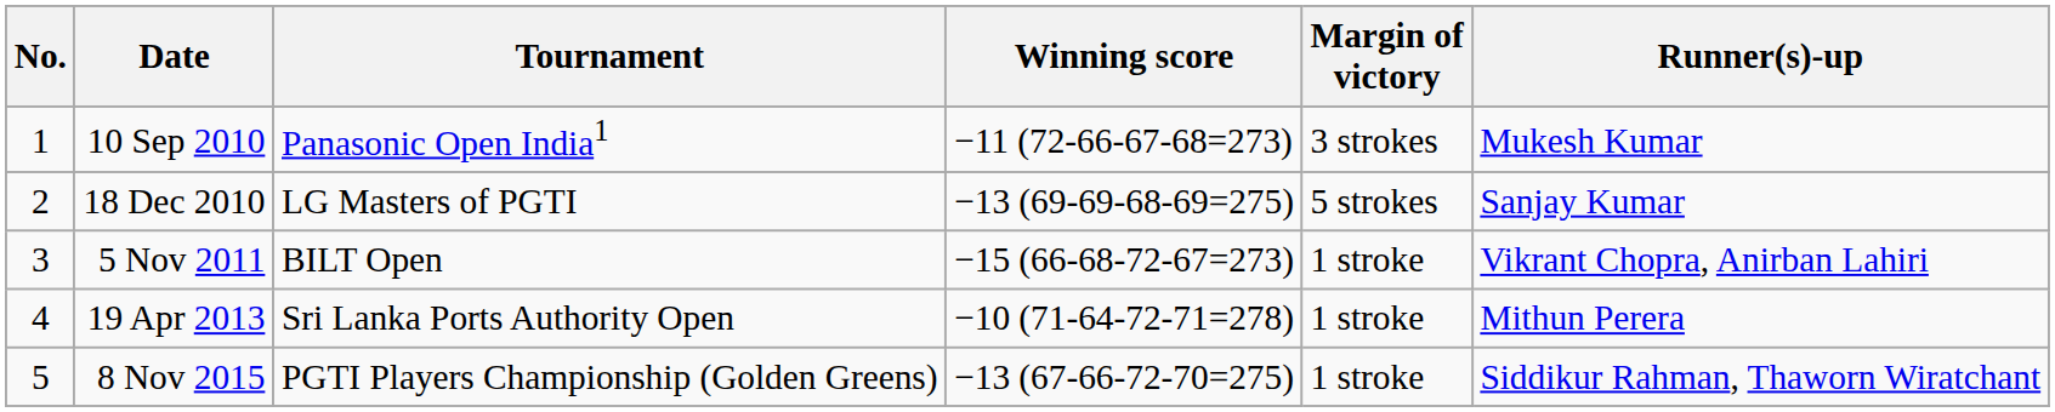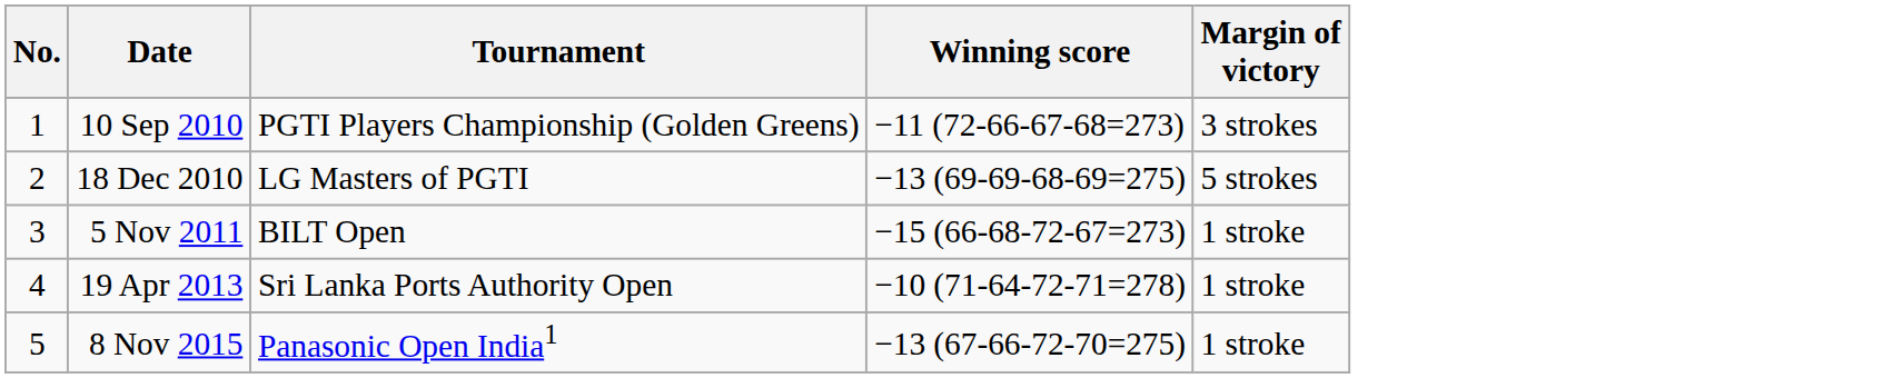 <table class="wikitable" style="font-size:95%;">
 <tr>
 <th>No.</th>
 <th>Date</th>
 <th>Tournament</th>
 <th>Winning score</th>
 <th>Margin of<br>victory</th>
-<th>Runner(s)-up</th>
 </tr>
 <tr>
 <td align=center>1</td>
 <td align=right>10 Sep <a href='#'>2010</a></td>
-<td><a href='#'>Panasonic Open India</a><sup>1</sup></td>
+<td>PGTI Players Championship (Golden Greens)</td>
 <td>−11 (72-66-67-68=273)</td>
 <td>3 strokes</td>
-<td> <a href='#'>Mukesh Kumar</a></td>
 </tr>
 <tr>
 <td align=center>2</td>
 <td align=right>18 Dec 2010</td>
 <td>LG Masters of PGTI</td>
 <td>−13 (69-69-68-69=275)</td>
 <td>5 strokes</td>
-<td> <a href='#'>Sanjay Kumar</a></td>
 </tr>
 <tr>
 <td align=center>3</td>
 <td align=right>5 Nov <a href='#'>2011</a></td>
 <td>BILT Open</td>
 <td>−15 (66-68-72-67=273)</td>
 <td>1 stroke</td>
-<td> <a href='#'>Vikrant Chopra</a>,  <a href='#'>Anirban Lahiri</a></td>
 </tr>
 <tr>
 <td align=center>4</td>
 <td align=right>19 Apr <a href='#'>2013</a></td>
 <td>Sri Lanka Ports Authority Open</td>
 <td>−10 (71-64-72-71=278)</td>
 <td>1 stroke</td>
-<td> <a href='#'>Mithun Perera</a></td>
 </tr>
 <tr>
 <td align=center>5</td>
 <td align=right>8 Nov <a href='#'>2015</a></td>
-<td>PGTI Players Championship (Golden Greens)</td>
+<td><a href='#'>Panasonic Open India</a><sup>1</sup></td>
 <td>−13 (67-66-72-70=275)</td>
 <td>1 stroke</td>
-<td> <a href='#'>Siddikur Rahman</a>,  <a href='#'>Thaworn Wiratchant</a></td>
 </tr>
 </table>
